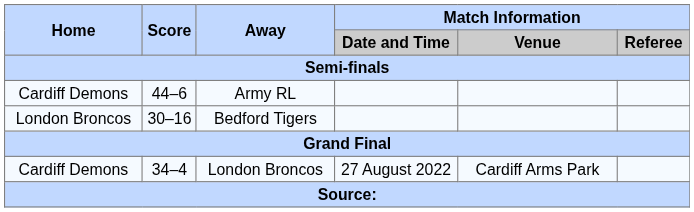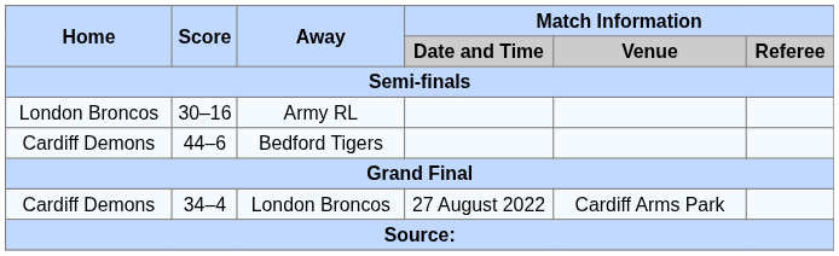 <table border=1 style="border-collapse:collapse; font-size:90%; text-align:center;" cellpadding=3 cellspacing=0 width=100%>
 <tr style="background:#C1D8ff;">
 <th scope="col" rowspan=2 width=19%>Home</th>
 <th scope="col" rowspan=2 width=6%>Score</th>
 <th scope="col" rowspan=2 width=19%>Away</th>
 <th colspan=3>Match Information</th>
 </tr>
 <tr style="background:#CCCCCC;">
 <th scope="col" width=17%>Date and Time</th>
 <th scope="col" width=22%>Venue</th>
 <th scope="col" width=10%>Referee</th>
 </tr>
 <tr style="background:#C1D8ff;">
 <td colspan=7><strong>Semi-finals</strong></td>
 </tr>
 <tr style="background:#f5faff;">
-<td>Cardiff Demons</td>
-<td>44–6</td>
+<td>London Broncos</td>
+<td>30–16</td>
 <td>Army RL</td>
 <td></td>
 <td></td>
 <td></td>
 </tr>
 <tr style="background:#f5faff;">
-<td>London Broncos</td>
-<td>30–16</td>
+<td>Cardiff Demons</td>
+<td>44–6</td>
 <td>Bedford Tigers</td>
 <td></td>
 <td></td>
 <td></td>
 </tr>
 <tr style="background:#c1d8ff;">
 <td colspan=7><strong>Grand Final</strong></td>
 </tr>
 <tr style="background:#f5faff;">
 <td>Cardiff Demons</td>
 <td>34–4</td>
 <td>London Broncos</td>
 <td>27 August 2022</td>
 <td>Cardiff Arms Park</td>
 <td></td>
 </tr>
 <tr style="background:#c1d8ff;">
 <th colspan=7>Source:</th>
 </tr>
 </table>
